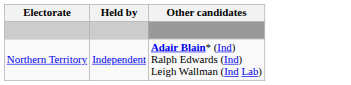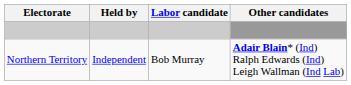 <table class="wikitable">
 <tr>
 <th>Electorate</th>
 <th>Held by</th>
+<th><a href='#'>Labor</a> candidate</th>
 <th>Other candidates</th>
 </tr>
 <tr bgcolor="#cccccc">
+<td></td>
 <td></td>
 <td></td>
 <td bgcolor="#999999"> </td>
 </tr>
 <tr>
 <td><a href='#'>Northern Territory</a></td>
 <td><a href='#'>Independent</a></td>
+<td>Bob Murray</td>
 <td><strong><a href='#'>Adair Blain</a></strong>* (<a href='#'>Ind</a>)<br>Ralph Edwards (<a href='#'>Ind</a>)<br>Leigh Wallman (<a href='#'>Ind</a> <a href='#'>Lab</a>)</td>
 </tr>
 </table>
